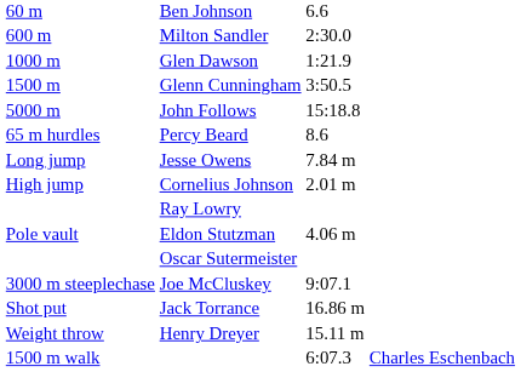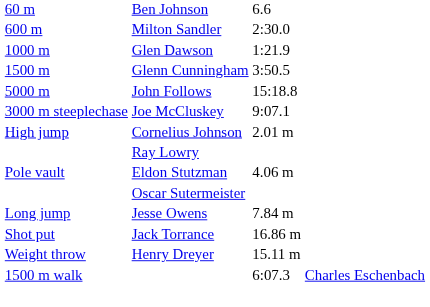 <table>
 <tr>
 <td><a href='#'>60 m</a></td>
 <td><a href='#'>Ben Johnson</a></td>
 <td>6.6</td>
 <td></td>
 <td></td>
 <td></td>
 <td></td>
 </tr>
 <tr>
 <td><a href='#'>600 m</a></td>
 <td><a href='#'>Milton Sandler</a></td>
 <td>2:30.0</td>
 <td></td>
 <td></td>
 <td></td>
 <td></td>
 </tr>
 <tr>
 <td><a href='#'>1000 m</a></td>
 <td><a href='#'>Glen Dawson</a></td>
 <td>1:21.9</td>
 <td></td>
 <td></td>
 <td></td>
 <td></td>
 </tr>
 <tr>
 <td><a href='#'>1500 m</a></td>
 <td><a href='#'>Glenn Cunningham</a></td>
 <td>3:50.5</td>
 <td></td>
 <td></td>
 <td></td>
 <td></td>
 </tr>
 <tr>
 <td><a href='#'>5000 m</a></td>
 <td><a href='#'>John Follows</a></td>
 <td>15:18.8</td>
 <td></td>
 <td></td>
 <td></td>
 <td></td>
 </tr>
 <tr>
-<td><a href='#'>65 m hurdles</a></td>
-<td><a href='#'>Percy Beard</a></td>
-<td>8.6</td>
-<td></td>
-<td></td>
-<td></td>
-<td></td>
-</tr>
-<tr>
-<td><a href='#'>Long jump</a></td>
-<td><a href='#'>Jesse Owens</a></td>
-<td>7.84 m</td>
+<td><a href='#'>3000 m steeplechase</a></td>
+<td><a href='#'>Joe McCluskey</a></td>
+<td>9:07.1</td>
 <td></td>
 <td></td>
 <td></td>
 <td></td>
 </tr>
 <tr>
 <td><a href='#'>High jump</a></td>
 <td><a href='#'>Cornelius Johnson</a></td>
 <td>2.01 m</td>
 <td></td>
 <td></td>
 <td></td>
 <td></td>
 </tr>
 <tr>
 <td rowspan=3><a href='#'>Pole vault</a></td>
 <td><a href='#'>Ray Lowry</a></td>
 <td rowspan=3>4.06 m</td>
 <td rowspan=3></td>
 <td rowspan=3></td>
 <td rowspan=3></td>
 <td rowspan=3></td>
 </tr>
 <tr>
 <td><a href='#'>Eldon Stutzman</a></td>
 </tr>
 <tr>
 <td><a href='#'>Oscar Sutermeister</a></td>
 </tr>
 <tr>
-<td><a href='#'>3000 m steeplechase</a></td>
-<td><a href='#'>Joe McCluskey</a></td>
-<td>9:07.1</td>
+<td><a href='#'>Long jump</a></td>
+<td><a href='#'>Jesse Owens</a></td>
+<td>7.84 m</td>
 <td></td>
 <td></td>
 <td></td>
 <td></td>
 </tr>
 <tr>
 <td><a href='#'>Shot put</a></td>
 <td><a href='#'>Jack Torrance</a></td>
 <td>16.86 m</td>
 <td></td>
 <td></td>
 <td></td>
 <td></td>
 </tr>
 <tr>
 <td><a href='#'>Weight throw</a></td>
 <td><a href='#'>Henry Dreyer</a></td>
 <td>15.11 m</td>
 <td></td>
 <td></td>
 <td></td>
 <td></td>
 </tr>
 <tr>
 <td><a href='#'>1500 m walk</a></td>
 <td></td>
 <td>6:07.3</td>
 <td><a href='#'>Charles Eschenbach</a></td>
 <td></td>
 <td></td>
 <td></td>
 </tr>
 </table>
